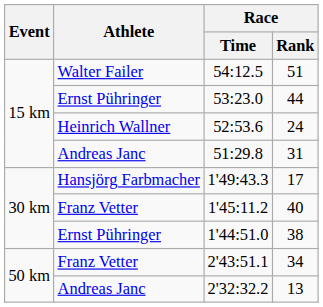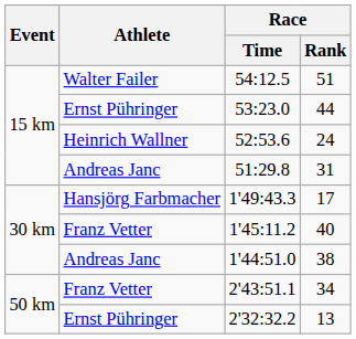 <table class="wikitable" border="1" style="font-size:90%">
 <tr>
 <th rowspan=2>Event</th>
 <th rowspan=2>Athlete</th>
 <th colspan=2>Race</th>
 </tr>
 <tr>
 <th>Time</th>
 <th>Rank</th>
 </tr>
 <tr>
 <td rowspan=4>15 km</td>
 <td><a href='#'>Walter Failer</a></td>
 <td align=center>54:12.5</td>
 <td align=center>51</td>
 </tr>
 <tr>
 <td><a href='#'>Ernst Pühringer</a></td>
 <td align=center>53:23.0</td>
 <td align=center>44</td>
 </tr>
 <tr>
 <td><a href='#'>Heinrich Wallner</a></td>
 <td align=center>52:53.6</td>
 <td align=center>24</td>
 </tr>
 <tr>
 <td><a href='#'>Andreas Janc</a></td>
 <td align=center>51:29.8</td>
 <td align=center>31</td>
 </tr>
 <tr>
 <td rowspan=3>30 km</td>
 <td><a href='#'>Hansjörg Farbmacher</a></td>
 <td align=center>1'49:43.3</td>
 <td align=center>17</td>
 </tr>
 <tr>
 <td><a href='#'>Franz Vetter</a></td>
 <td align=center>1'45:11.2</td>
 <td align=center>40</td>
 </tr>
 <tr>
-<td><a href='#'>Ernst Pühringer</a></td>
+<td><a href='#'>Andreas Janc</a></td>
 <td align=center>1'44:51.0</td>
 <td align=center>38</td>
 </tr>
 <tr>
 <td rowspan=2>50 km</td>
 <td><a href='#'>Franz Vetter</a></td>
 <td align=center>2'43:51.1</td>
 <td align=center>34</td>
 </tr>
 <tr>
-<td><a href='#'>Andreas Janc</a></td>
+<td><a href='#'>Ernst Pühringer</a></td>
 <td align=center>2'32:32.2</td>
 <td align=center>13</td>
 </tr>
 </table>
